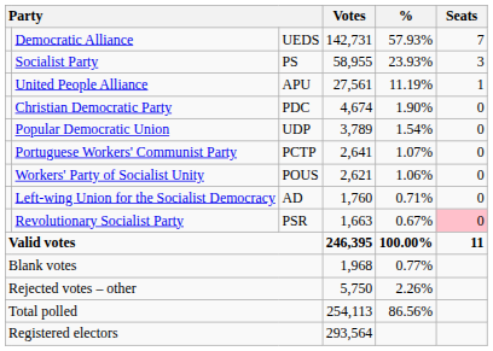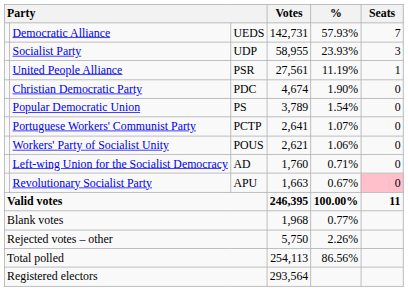 <table class="wikitable" border="1" style="text-align:right;">
 <tr>
 <th style="text-align:left;" colspan=3>Party</th>
 <th align=center width="50">Votes</th>
 <th align=center width="50">%</th>
 <th align=center width="50">Seats</th>
 </tr>
 <tr>
 <td></td>
 <td align=left><a href='#'>Democratic Alliance</a></td>
 <td align=left>UEDS</td>
 <td>142,731</td>
 <td>57.93%</td>
 <td>7</td>
 </tr>
 <tr>
 <td></td>
 <td align=left><a href='#'>Socialist Party</a></td>
-<td align=left>PS</td>
+<td align=left>UDP</td>
 <td>58,955</td>
 <td>23.93%</td>
 <td>3</td>
 </tr>
 <tr>
 <td></td>
 <td align=left><a href='#'>United People Alliance</a></td>
-<td align=left>APU</td>
+<td align=left>PSR</td>
 <td>27,561</td>
 <td>11.19%</td>
 <td>1</td>
 </tr>
 <tr>
 <td></td>
 <td align=left style="white-space: nowrap;"><a href='#'>Christian Democratic Party</a></td>
 <td align=left>PDC</td>
 <td>4,674</td>
 <td>1.90%</td>
 <td>0</td>
 </tr>
 <tr>
 <td></td>
 <td align=left><a href='#'>Popular Democratic Union</a></td>
-<td align=left>UDP</td>
+<td align=left>PS</td>
 <td>3,789</td>
 <td>1.54%</td>
 <td>0</td>
 </tr>
 <tr>
 <td></td>
 <td align=left><a href='#'>Portuguese Workers' Communist Party</a></td>
 <td align=left>PCTP</td>
 <td>2,641</td>
 <td>1.07%</td>
 <td>0</td>
 </tr>
 <tr>
 <td></td>
 <td align=left><a href='#'>Workers' Party of Socialist Unity</a></td>
 <td align=left>POUS</td>
 <td>2,621</td>
 <td>1.06%</td>
 <td>0</td>
 </tr>
 <tr>
 <td></td>
 <td align=left><a href='#'>Left-wing Union for the Socialist Democracy</a></td>
 <td align=left>AD</td>
 <td>1,760</td>
 <td>0.71%</td>
 <td>0</td>
 </tr>
 <tr>
 <td></td>
 <td align=left><a href='#'>Revolutionary Socialist Party</a></td>
-<td align=left>PSR</td>
+<td align=left>APU</td>
 <td>1,663</td>
 <td>0.67%</td>
 <td style="background: pink;">0</td>
 </tr>
 <tr style="font-weight:bold">
 <td align=left colspan=3>Valid votes</td>
 <td>246,395</td>
 <td>100.00%</td>
 <td>11</td>
 </tr>
 <tr>
 <td align=left colspan=3>Blank votes</td>
 <td>1,968</td>
 <td>0.77%</td>
 <td></td>
 </tr>
 <tr>
 <td align=left colspan=3>Rejected votes – other</td>
 <td>5,750</td>
 <td>2.26%</td>
 <td></td>
 </tr>
 <tr>
 <td align=left colspan=3>Total polled</td>
 <td>254,113</td>
 <td>86.56%</td>
 <td></td>
 </tr>
 <tr>
 <td align=left colspan=3>Registered electors</td>
 <td>293,564</td>
 <td></td>
 <td></td>
 </tr>
 </table>
